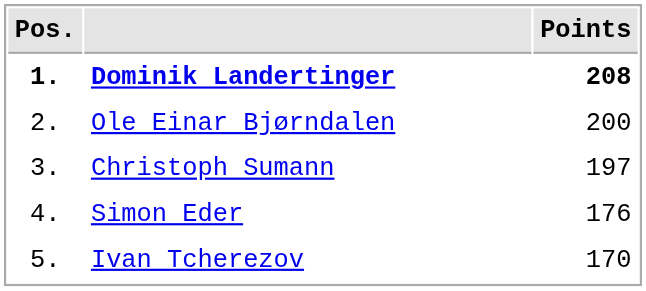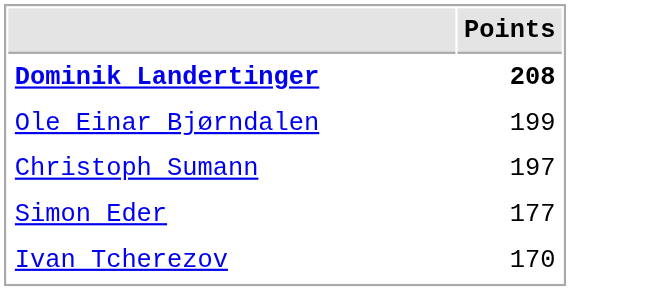 <table cellspacing="1" cellpadding="3" style="border:1px solid #AAAAAA;font-size:90%">
 <tr bgcolor="#E4E4E4">
-<th style="border-bottom:1px solid #AAAAAA" width=10>Pos.</th>
 <th style="border-bottom:1px solid #AAAAAA" width=200></th>
 <th style="border-bottom:1px solid #AAAAAA" width=20>Points</th>
 </tr>
 <tr>
-<td align="center"><strong>1.</strong></td>
 <td> <strong><a href='#'>Dominik Landertinger</a></strong></td>
 <td align="right"><strong>208</strong></td>
 </tr>
 <tr>
-<td align="center">2.</td>
 <td> <a href='#'>Ole Einar Bjørndalen</a></td>
-<td align="right">200</td>
+<td align="right">199</td>
 </tr>
 <tr>
-<td align="center">3.</td>
 <td> <a href='#'>Christoph Sumann</a></td>
 <td align="right">197</td>
 </tr>
 <tr>
-<td align="center">4.</td>
 <td> <a href='#'>Simon Eder</a></td>
-<td align="right">176</td>
+<td align="right">177</td>
 </tr>
 <tr>
-<td align="center">5.</td>
 <td> <a href='#'>Ivan Tcherezov</a></td>
 <td align="right">170</td>
 </tr>
 </table>
